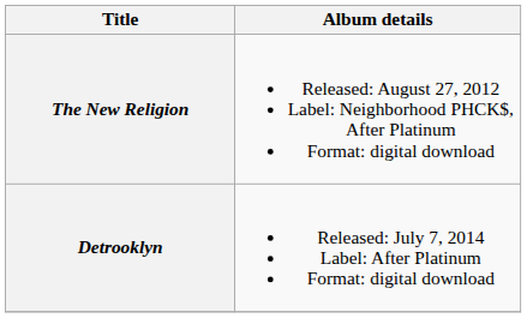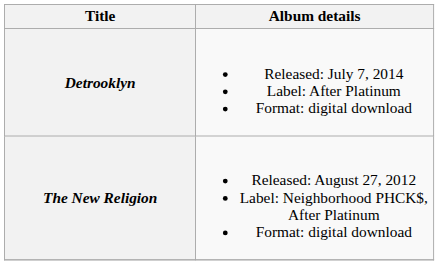 <table class="wikitable plainrowheaders" style="text-align:center;" border="1">
 <tr>
 <th scope="col" style="width:12em;">Title</th>
 <th scope="col" style="width:15em;">Album details</th>
 </tr>
 <tr>
+<th scope="row"><em>Detrooklyn</em></th>
+<td><br><ul><li>Released: July 7, 2014</li><li>Label: After Platinum</li><li>Format: digital download</li></ul></td>
+</tr>
+<tr>
 <th scope="row"><em>The New Religion</em></th>
 <td><br><ul><li>Released: August 27, 2012</li><li>Label: Neighborhood PHCK$, After Platinum</li><li>Format: digital download</li></ul></td>
 </tr>
 <tr>
-<th scope="row"><em>Detrooklyn</em></th>
-<td><br><ul><li>Released: July 7, 2014</li><li>Label: After Platinum</li><li>Format: digital download</li></ul></td>
-</tr>
-<tr>
 </tr>
 </table>
